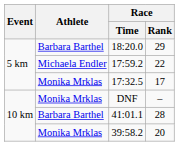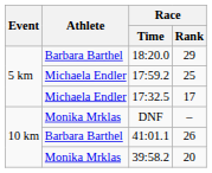 <table class="wikitable" border="1" style="font-size:90%">
 <tr>
 <th rowspan=2>Event</th>
 <th rowspan=2>Athlete</th>
 <th colspan=2>Race</th>
 </tr>
 <tr>
 <th>Time</th>
 <th>Rank</th>
 </tr>
 <tr>
 <td rowspan=3>5 km</td>
 <td><a href='#'>Barbara Barthel</a></td>
 <td align=center>18:20.0</td>
 <td align=center>29</td>
 </tr>
 <tr>
 <td><a href='#'>Michaela Endler</a></td>
 <td align=center>17:59.2</td>
-<td align=center>22</td>
+<td align=center>25</td>
 </tr>
 <tr>
-<td><a href='#'>Monika Mrklas</a></td>
+<td><a href='#'>Michaela Endler</a></td>
 <td align=center>17:32.5</td>
 <td align=center>17</td>
 </tr>
 <tr>
 <td rowspan=3>10 km</td>
 <td><a href='#'>Monika Mrklas</a></td>
 <td align=center>DNF</td>
 <td align=center>–</td>
 </tr>
 <tr>
 <td><a href='#'>Barbara Barthel</a></td>
 <td align=center>41:01.1</td>
-<td align=center>28</td>
+<td align=center>26</td>
 </tr>
 <tr>
 <td><a href='#'>Monika Mrklas</a></td>
 <td align=center>39:58.2</td>
 <td align=center>20</td>
 </tr>
 </table>
